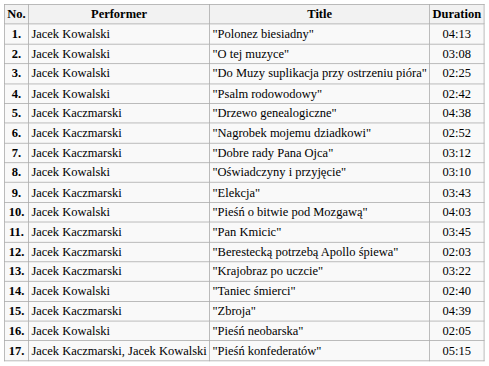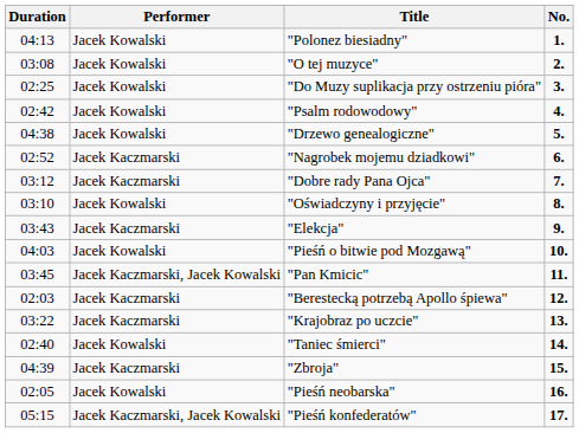 <table class="wikitable">
 <tr>
-<th>No.</th>
+<th>Duration</th>
 <th>Performer</th>
 <th>Title</th>
-<th>Duration</th>
+<th>No.</th>
 </tr>
 <tr>
-<td style="text-align:center"><strong>1.</strong></td>
+<td style="text-align:center">04:13</td>
 <td>Jacek Kowalski</td>
 <td>"Polonez biesiadny"</td>
-<td style="text-align:center">04:13</td>
+<td style="text-align:center"><strong>1.</strong></td>
 </tr>
 <tr>
-<td style="text-align:center"><strong>2.</strong></td>
+<td style="text-align:center">03:08</td>
 <td>Jacek Kowalski</td>
 <td>"O tej muzyce"</td>
-<td style="text-align:center">03:08</td>
+<td style="text-align:center"><strong>2.</strong></td>
 </tr>
 <tr>
-<td style="text-align:center"><strong>3.</strong></td>
+<td style="text-align:center">02:25</td>
 <td>Jacek Kowalski</td>
 <td>"Do Muzy suplikacja przy ostrzeniu pióra"</td>
-<td style="text-align:center">02:25</td>
+<td style="text-align:center"><strong>3.</strong></td>
 </tr>
 <tr>
-<td style="text-align:center"><strong>4.</strong></td>
+<td style="text-align:center">02:42</td>
 <td>Jacek Kowalski</td>
 <td>"Psalm rodowodowy"</td>
-<td style="text-align:center">02:42</td>
+<td style="text-align:center"><strong>4.</strong></td>
 </tr>
 <tr>
+<td style="text-align:center">04:38</td>
+<td>Jacek Kowalski</td>
+<td>"Drzewo genealogiczne"</td>
 <td style="text-align:center"><strong>5.</strong></td>
-<td>Jacek Kaczmarski</td>
-<td>"Drzewo genealogiczne"</td>
-<td style="text-align:center">04:38</td>
 </tr>
 <tr>
-<td style="text-align:center"><strong>6.</strong></td>
+<td style="text-align:center">02:52</td>
 <td>Jacek Kaczmarski</td>
 <td>"Nagrobek mojemu dziadkowi"</td>
-<td style="text-align:center">02:52</td>
+<td style="text-align:center"><strong>6.</strong></td>
 </tr>
 <tr>
-<td style="text-align:center"><strong>7.</strong></td>
+<td style="text-align:center">03:12</td>
 <td>Jacek Kaczmarski</td>
 <td>"Dobre rady Pana Ojca"</td>
-<td style="text-align:center">03:12</td>
+<td style="text-align:center"><strong>7.</strong></td>
 </tr>
 <tr>
-<td style="text-align:center"><strong>8.</strong></td>
+<td style="text-align:center">03:10</td>
 <td>Jacek Kowalski</td>
 <td>"Oświadczyny i przyjęcie"</td>
-<td style="text-align:center">03:10</td>
+<td style="text-align:center"><strong>8.</strong></td>
 </tr>
 <tr>
-<td style="text-align:center"><strong>9.</strong></td>
+<td style="text-align:center">03:43</td>
 <td>Jacek Kaczmarski</td>
 <td>"Elekcja"</td>
-<td style="text-align:center">03:43</td>
+<td style="text-align:center"><strong>9.</strong></td>
 </tr>
 <tr>
-<td style="text-align:center"><strong>10.</strong></td>
+<td style="text-align:center">04:03</td>
 <td>Jacek Kowalski</td>
 <td>"Pieśń o bitwie pod Mozgawą"</td>
-<td style="text-align:center">04:03</td>
+<td style="text-align:center"><strong>10.</strong></td>
 </tr>
 <tr>
+<td style="text-align:center">03:45</td>
+<td>Jacek Kaczmarski, Jacek Kowalski</td>
+<td>"Pan Kmicic"</td>
 <td style="text-align:center"><strong>11.</strong></td>
-<td>Jacek Kaczmarski</td>
-<td>"Pan Kmicic"</td>
-<td style="text-align:center">03:45</td>
 </tr>
 <tr>
-<td style="text-align:center"><strong>12.</strong></td>
+<td style="text-align:center">02:03</td>
 <td>Jacek Kaczmarski</td>
 <td>"Berestecką potrzebą Apollo śpiewa"</td>
-<td style="text-align:center">02:03</td>
+<td style="text-align:center"><strong>12.</strong></td>
 </tr>
 <tr>
-<td style="text-align:center"><strong>13.</strong></td>
+<td style="text-align:center">03:22</td>
 <td>Jacek Kaczmarski</td>
 <td>"Krajobraz po uczcie"</td>
-<td style="text-align:center">03:22</td>
+<td style="text-align:center"><strong>13.</strong></td>
 </tr>
 <tr>
-<td style="text-align:center"><strong>14.</strong></td>
+<td style="text-align:center">02:40</td>
 <td>Jacek Kowalski</td>
 <td>"Taniec śmierci"</td>
-<td style="text-align:center">02:40</td>
+<td style="text-align:center"><strong>14.</strong></td>
 </tr>
 <tr>
-<td style="text-align:center"><strong>15.</strong></td>
+<td style="text-align:center">04:39</td>
 <td>Jacek Kaczmarski</td>
 <td>"Zbroja"</td>
-<td style="text-align:center">04:39</td>
+<td style="text-align:center"><strong>15.</strong></td>
 </tr>
 <tr>
-<td style="text-align:center"><strong>16.</strong></td>
+<td style="text-align:center">02:05</td>
 <td>Jacek Kowalski</td>
 <td>"Pieśń neobarska"</td>
-<td style="text-align:center">02:05</td>
+<td style="text-align:center"><strong>16.</strong></td>
 </tr>
 <tr>
-<td style="text-align:center"><strong>17.</strong></td>
+<td style="text-align:center">05:15</td>
 <td>Jacek Kaczmarski, Jacek Kowalski</td>
 <td>"Pieśń konfederatów"</td>
-<td style="text-align:center">05:15</td>
+<td style="text-align:center"><strong>17.</strong></td>
 </tr>
 </table>
